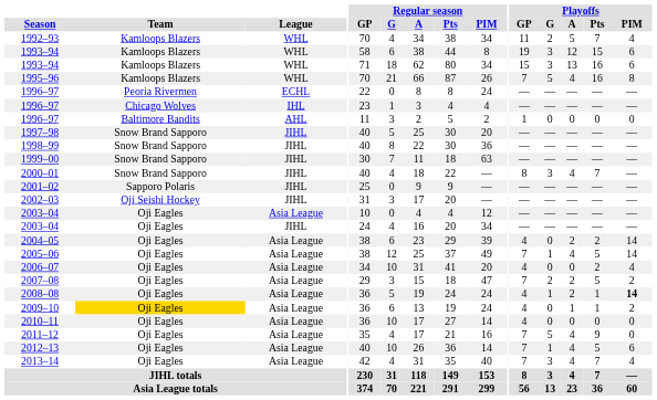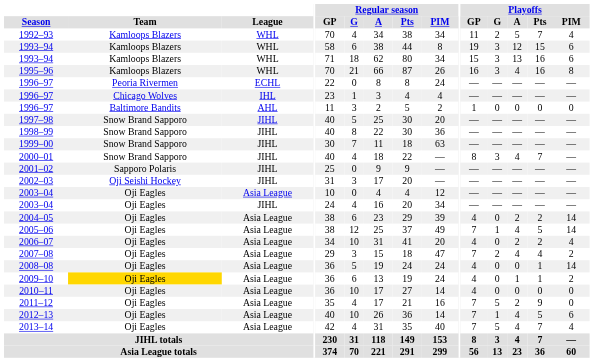 <table border="0" cellpadding="1" cellspacing="0" style="text-align:center; width:60em">
 <tr bgcolor="#e0e0e0">
 <th colspan="3" bgcolor="#ffffff"></th>
 <th rowspan="99" bgcolor="#ffffff"></th>
 <th colspan="5"><a href='#'>Regular season</a></th>
 <th rowspan="99" bgcolor="#ffffff"></th>
 <th colspan="5"><a href='#'>Playoffs</a></th>
 </tr>
 <tr bgcolor="#e0e0e0">
 <th><a href='#'>Season</a></th>
 <th>Team</th>
 <th>League</th>
 <th>GP</th>
 <th><a href='#'>G</a></th>
 <th><a href='#'>A</a></th>
 <th><a href='#'>Pts</a></th>
 <th><a href='#'>PIM</a></th>
 <th>GP</th>
 <th>G</th>
 <th>A</th>
 <th>Pts</th>
 <th>PIM</th>
 </tr>
 <tr>
 <td><a href='#'>1992–93</a></td>
 <td><a href='#'>Kamloops Blazers</a></td>
 <td><a href='#'>WHL</a></td>
 <td>70</td>
 <td>4</td>
 <td>34</td>
 <td>38</td>
 <td>34</td>
 <td>11</td>
 <td>2</td>
 <td>5</td>
 <td>7</td>
 <td>4</td>
 </tr>
 <tr bgcolor="#f0f0f0">
 <td><a href='#'>1993–94</a></td>
 <td>Kamloops Blazers</td>
 <td>WHL</td>
 <td>58</td>
 <td>6</td>
 <td>38</td>
 <td>44</td>
 <td>8</td>
 <td>19</td>
 <td>3</td>
 <td>12</td>
 <td>15</td>
 <td>6</td>
 </tr>
 <tr>
 <td><a href='#'>1993–94</a></td>
 <td>Kamloops Blazers</td>
 <td>WHL</td>
 <td>71</td>
 <td>18</td>
 <td>62</td>
 <td>80</td>
 <td>34</td>
 <td>15</td>
 <td>3</td>
 <td>13</td>
 <td>16</td>
 <td>6</td>
 </tr>
 <tr bgcolor="#f0f0f0">
 <td><a href='#'>1995–96</a></td>
 <td>Kamloops Blazers</td>
 <td>WHL</td>
 <td>70</td>
 <td>21</td>
 <td>66</td>
 <td>87</td>
 <td>26</td>
-<td>7</td>
-<td>5</td>
+<td>16</td>
+<td>3</td>
 <td>4</td>
 <td>16</td>
 <td>8</td>
 </tr>
 <tr>
 <td><a href='#'>1996–97</a></td>
 <td><a href='#'>Peoria Rivermen</a></td>
 <td><a href='#'>ECHL</a></td>
 <td>22</td>
 <td>0</td>
 <td>8</td>
 <td>8</td>
 <td>24</td>
 <td>—</td>
 <td>—</td>
 <td>—</td>
 <td>—</td>
 <td>—</td>
 </tr>
 <tr bgcolor="#f0f0f0">
 <td><a href='#'>1996–97</a></td>
 <td><a href='#'>Chicago Wolves</a></td>
 <td><a href='#'>IHL</a></td>
 <td>23</td>
 <td>1</td>
 <td>3</td>
 <td>4</td>
 <td>4</td>
 <td>—</td>
 <td>—</td>
 <td>—</td>
 <td>—</td>
 <td>—</td>
 </tr>
 <tr>
 <td><a href='#'>1996–97</a></td>
 <td><a href='#'>Baltimore Bandits</a></td>
 <td><a href='#'>AHL</a></td>
 <td>11</td>
 <td>3</td>
 <td>2</td>
 <td>5</td>
 <td>2</td>
 <td>1</td>
 <td>0</td>
 <td>0</td>
 <td>0</td>
 <td>0</td>
 </tr>
 <tr bgcolor="#f0f0f0">
 <td><a href='#'>1997–98</a></td>
 <td>Snow Brand Sapporo</td>
 <td><a href='#'>JIHL</a></td>
 <td>40</td>
 <td>5</td>
 <td>25</td>
 <td>30</td>
 <td>20</td>
 <td>—</td>
 <td>—</td>
 <td>—</td>
 <td>—</td>
 <td>—</td>
 </tr>
 <tr>
 <td><a href='#'>1998–99</a></td>
 <td>Snow Brand Sapporo</td>
 <td>JIHL</td>
 <td>40</td>
 <td>8</td>
 <td>22</td>
 <td>30</td>
 <td>36</td>
 <td>—</td>
 <td>—</td>
 <td>—</td>
 <td>—</td>
 <td>—</td>
 </tr>
 <tr bgcolor="#f0f0f0">
 <td><a href='#'>1999–00</a></td>
 <td>Snow Brand Sapporo</td>
 <td>JIHL</td>
 <td>30</td>
 <td>7</td>
 <td>11</td>
 <td>18</td>
 <td>63</td>
 <td>—</td>
 <td>—</td>
 <td>—</td>
 <td>—</td>
 <td>—</td>
 </tr>
 <tr>
 <td><a href='#'>2000–01</a></td>
 <td>Snow Brand Sapporo</td>
 <td>JIHL</td>
 <td>40</td>
 <td>4</td>
 <td>18</td>
 <td>22</td>
 <td>—</td>
 <td>8</td>
 <td>3</td>
 <td>4</td>
 <td>7</td>
 <td>—</td>
 </tr>
 <tr bgcolor="#f0f0f0">
 <td><a href='#'>2001–02</a></td>
 <td>Sapporo Polaris</td>
 <td>JIHL</td>
 <td>25</td>
 <td>0</td>
 <td>9</td>
 <td>9</td>
 <td>—</td>
 <td>—</td>
 <td>—</td>
 <td>—</td>
 <td>—</td>
 <td>—</td>
 </tr>
 <tr>
 <td><a href='#'>2002–03</a></td>
 <td><a href='#'>Oji Seishi Hockey</a></td>
 <td>JIHL</td>
 <td>31</td>
 <td>3</td>
 <td>17</td>
 <td>20</td>
 <td>—</td>
 <td>—</td>
 <td>—</td>
 <td>—</td>
 <td>—</td>
 <td>—</td>
 </tr>
 <tr bgcolor="#f0f0f0">
 <td><a href='#'>2003–04</a></td>
 <td>Oji Eagles</td>
 <td><a href='#'>Asia League</a></td>
 <td>10</td>
 <td>0</td>
 <td>4</td>
 <td>4</td>
 <td>12</td>
 <td>—</td>
 <td>—</td>
 <td>—</td>
 <td>—</td>
 <td>—</td>
 </tr>
 <tr>
 <td><a href='#'>2003–04</a></td>
 <td>Oji Eagles</td>
 <td>JIHL</td>
 <td>24</td>
 <td>4</td>
 <td>16</td>
 <td>20</td>
 <td>34</td>
 <td>—</td>
 <td>—</td>
 <td>—</td>
 <td>—</td>
 <td>—</td>
 </tr>
 <tr bgcolor="#f0f0f0">
 <td><a href='#'>2004–05</a></td>
 <td>Oji Eagles</td>
 <td>Asia League</td>
 <td>38</td>
 <td>6</td>
 <td>23</td>
 <td>29</td>
 <td>39</td>
 <td>4</td>
 <td>0</td>
 <td>2</td>
 <td>2</td>
 <td>14</td>
 </tr>
 <tr>
 <td><a href='#'>2005–06</a></td>
 <td>Oji Eagles</td>
 <td>Asia League</td>
 <td>38</td>
 <td>12</td>
 <td>25</td>
 <td>37</td>
 <td>49</td>
 <td>7</td>
 <td>1</td>
 <td>4</td>
 <td>5</td>
 <td>14</td>
 </tr>
 <tr bgcolor="#f0f0f0">
 <td><a href='#'>2006–07</a></td>
 <td>Oji Eagles</td>
 <td>Asia League</td>
 <td>34</td>
 <td>10</td>
 <td>31</td>
 <td>41</td>
 <td>20</td>
 <td>4</td>
 <td>0</td>
-<td>0</td>
+<td>2</td>
 <td>2</td>
 <td>4</td>
 </tr>
 <tr>
 <td><a href='#'>2007–08</a></td>
 <td>Oji Eagles</td>
 <td>Asia League</td>
 <td>29</td>
 <td>3</td>
 <td>15</td>
 <td>18</td>
 <td>47</td>
 <td>7</td>
 <td>2</td>
-<td>2</td>
-<td>5</td>
+<td>4</td>
+<td>4</td>
 <td>2</td>
 </tr>
 <tr bgcolor="#f0f0f0">
 <td><a href='#'>2008–08</a></td>
 <td>Oji Eagles</td>
 <td>Asia League</td>
 <td>36</td>
 <td>5</td>
 <td>19</td>
 <td>24</td>
 <td>24</td>
 <td>4</td>
+<td>0</td>
+<td>0</td>
 <td>1</td>
-<td>2</td>
-<td>1</td>
-<td><strong>14</strong></td>
+<td>14</td>
 </tr>
 <tr>
 <td><a href='#'>2009–10</a></td>
 <td style="background: gold;">Oji Eagles</td>
 <td>Asia League</td>
 <td>36</td>
 <td>6</td>
 <td>13</td>
 <td>19</td>
 <td>24</td>
 <td>4</td>
 <td>0</td>
 <td>1</td>
 <td>1</td>
 <td>2</td>
 </tr>
 <tr bgcolor="#f0f0f0">
 <td><a href='#'>2010–11</a></td>
 <td>Oji Eagles</td>
 <td>Asia League</td>
 <td>36</td>
 <td>10</td>
 <td>17</td>
 <td>27</td>
 <td>14</td>
 <td>4</td>
 <td>0</td>
 <td>0</td>
 <td>0</td>
 <td>0</td>
 </tr>
 <tr>
 <td><a href='#'>2011–12</a></td>
 <td>Oji Eagles</td>
 <td>Asia League</td>
 <td>35</td>
 <td>4</td>
 <td>17</td>
 <td>21</td>
 <td>16</td>
 <td>7</td>
 <td>5</td>
-<td>4</td>
+<td>2</td>
 <td>9</td>
 <td>0</td>
 </tr>
 <tr bgcolor="#f0f0f0">
 <td><a href='#'>2012–13</a></td>
 <td>Oji Eagles</td>
 <td>Asia League</td>
 <td>40</td>
 <td>10</td>
 <td>26</td>
 <td>36</td>
 <td>14</td>
 <td>7</td>
 <td>1</td>
 <td>4</td>
 <td>5</td>
 <td>6</td>
 </tr>
 <tr>
 <td><a href='#'>2013–14</a></td>
 <td>Oji Eagles</td>
 <td>Asia League</td>
 <td>42</td>
 <td>4</td>
 <td>31</td>
 <td>35</td>
 <td>40</td>
 <td>7</td>
-<td>3</td>
+<td>5</td>
 <td>4</td>
 <td>7</td>
 <td>4</td>
 </tr>
 <tr>
 </tr>
 <tr ALIGN="center" bgcolor="#e0e0e0">
 <th colspan="3">JIHL totals</th>
 <th ALIGN="center">230</th>
 <th ALIGN="center">31</th>
 <th ALIGN="center">118</th>
 <th ALIGN="center">149</th>
 <th ALIGN="center">153</th>
 <th ALIGN="center">8</th>
 <th ALIGN="center">3</th>
 <th ALIGN="center">4</th>
 <th ALIGN="center">7</th>
 <th ALIGN="center">—</th>
 </tr>
 <tr>
 </tr>
 <tr ALIGN="center" bgcolor="#e0e0e0">
 <th colspan="3">Asia League totals</th>
 <th ALIGN="center">374</th>
 <th ALIGN="center">70</th>
 <th ALIGN="center">221</th>
 <th ALIGN="center">291</th>
 <th ALIGN="center">299</th>
 <th ALIGN="center">56</th>
 <th ALIGN="center">13</th>
 <th ALIGN="center">23</th>
 <th ALIGN="center">36</th>
 <th ALIGN="center">60</th>
 </tr>
 </table>
